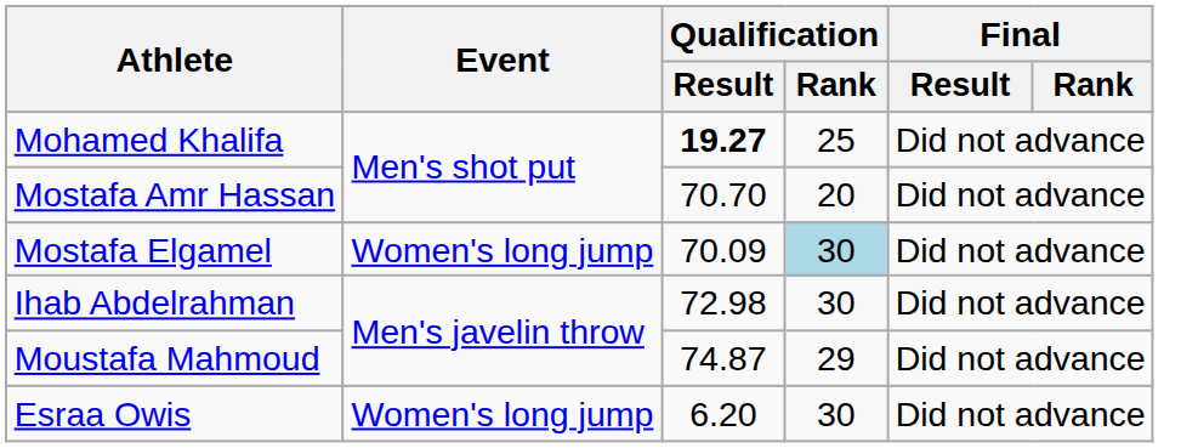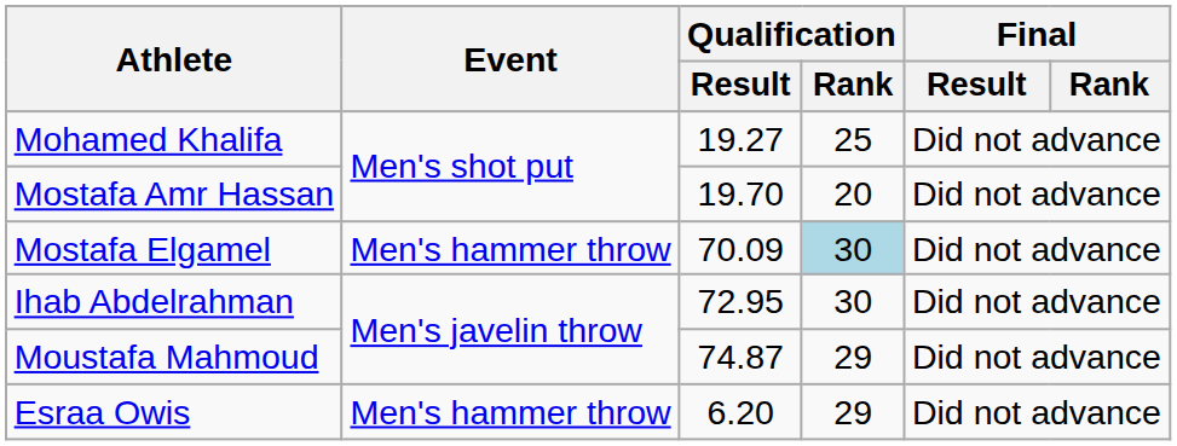 <table class=wikitable style="font-size:90%">
 <tr>
 <th rowspan="2">Athlete</th>
 <th rowspan="2">Event</th>
 <th colspan="2">Qualification</th>
 <th colspan="2">Final</th>
 </tr>
 <tr style="font-size:95%">
 <th>Result</th>
 <th>Rank</th>
 <th>Result</th>
 <th>Rank</th>
 </tr>
 <tr align=center>
 <td align=left><a href='#'>Mohamed Khalifa</a></td>
 <td align=left rowspan=2><a href='#'>Men's shot put</a></td>
-<td><strong>19.27</strong></td>
+<td>19.27</td>
 <td>25</td>
 <td colspan="2">Did not advance</td>
 </tr>
 <tr align=center>
 <td align=left><a href='#'>Mostafa Amr Hassan</a></td>
-<td>70.70</td>
+<td>19.70</td>
 <td>20</td>
 <td colspan="2">Did not advance</td>
 </tr>
 <tr align=center>
 <td align=left><a href='#'>Mostafa Elgamel</a></td>
-<td align=left><a href='#'>Women's long jump</a></td>
+<td align=left><a href='#'>Men's hammer throw</a></td>
 <td>70.09</td>
 <td style="background: lightblue;">30</td>
 <td colspan="2">Did not advance</td>
 </tr>
 <tr align=center>
 <td align=left><a href='#'>Ihab Abdelrahman</a></td>
 <td align=left rowspan=2><a href='#'>Men's javelin throw</a></td>
-<td>72.98</td>
+<td>72.95</td>
 <td>30</td>
 <td colspan="2">Did not advance</td>
 </tr>
 <tr align=center>
 <td align=left><a href='#'>Moustafa Mahmoud</a></td>
 <td>74.87</td>
 <td>29</td>
 <td colspan="2">Did not advance</td>
 </tr>
 <tr align=center>
 <td align=left><a href='#'>Esraa Owis</a></td>
-<td align=left><a href='#'>Women's long jump</a></td>
+<td align=left><a href='#'>Men's hammer throw</a></td>
 <td>6.20</td>
-<td>30</td>
+<td>29</td>
 <td colspan="2">Did not advance</td>
 </tr>
 </table>
